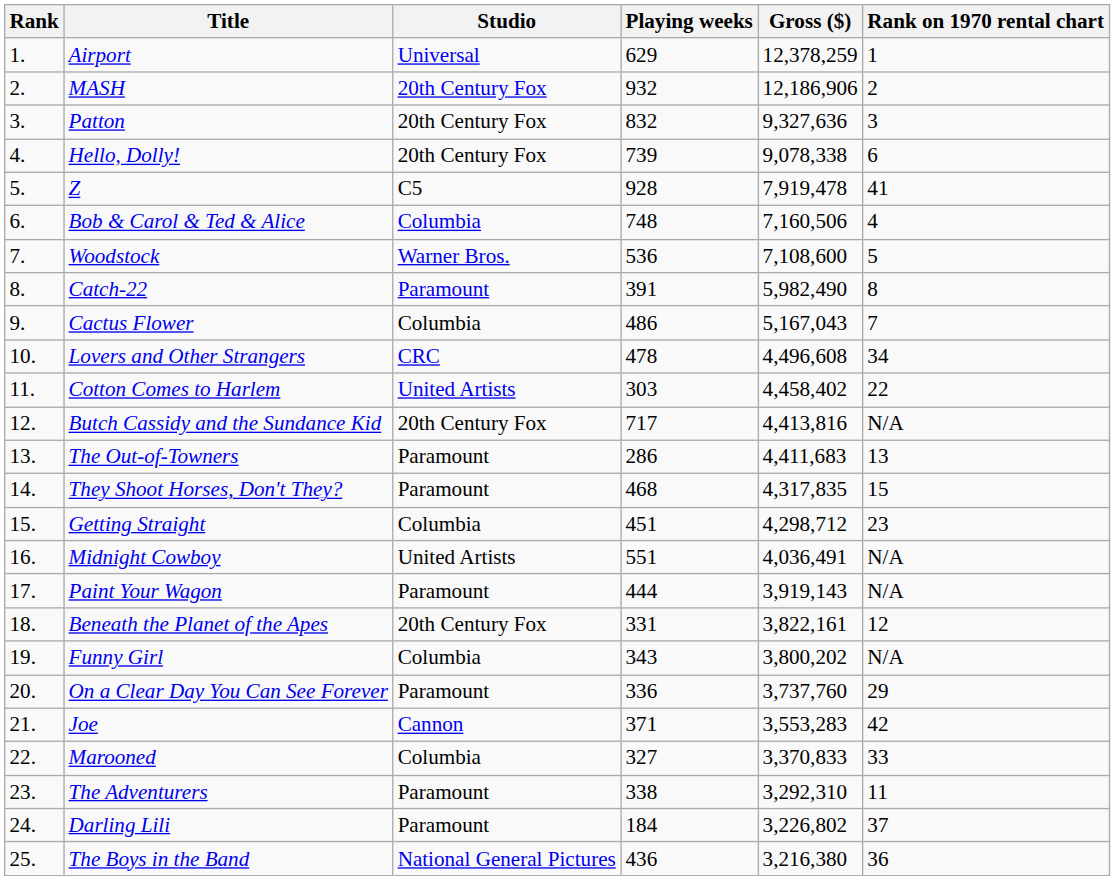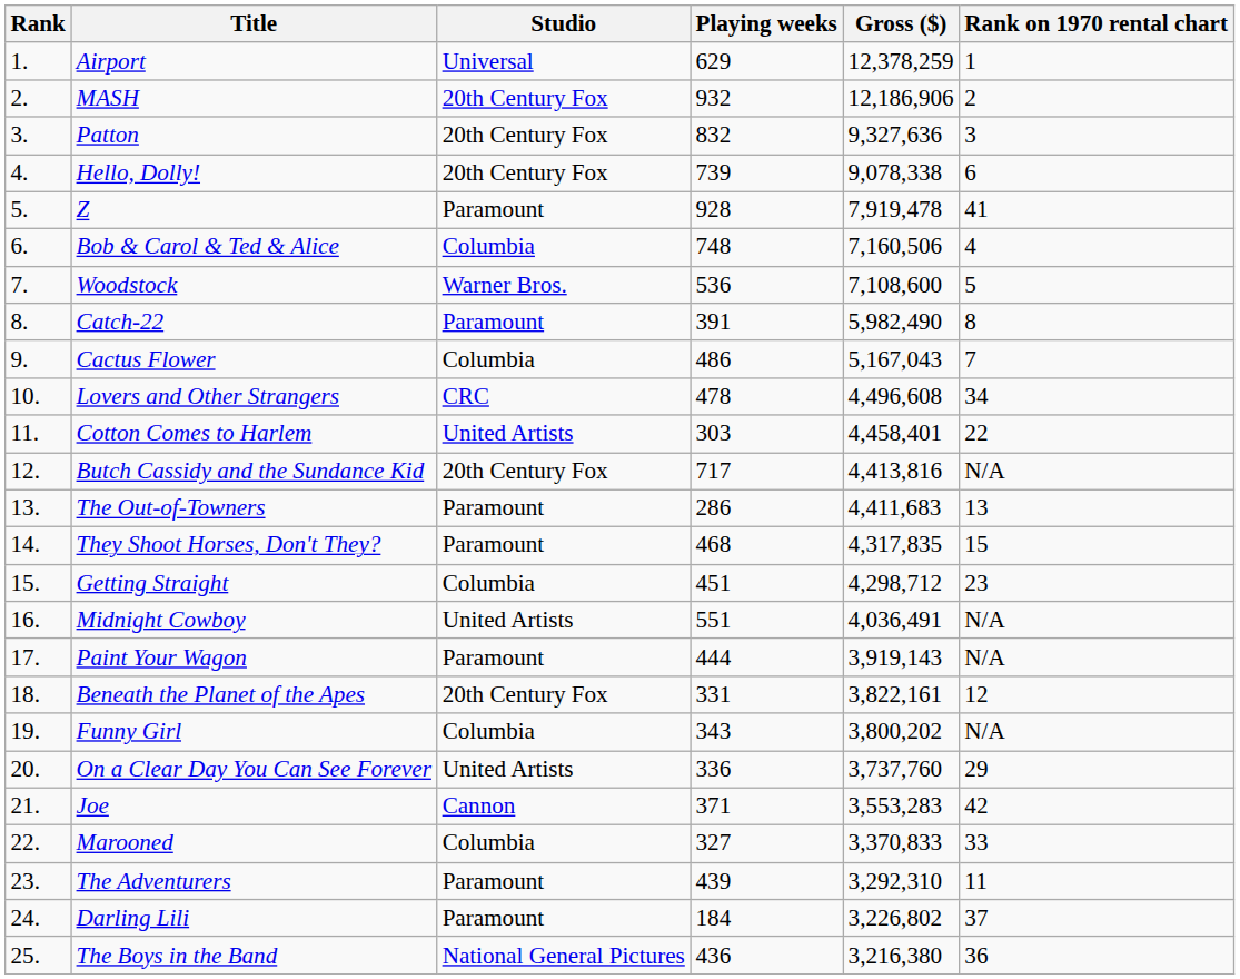 <table class="wikitable">
 <tr>
 <th>Rank</th>
 <th>Title</th>
 <th>Studio</th>
 <th>Playing weeks</th>
 <th>Gross ($)</th>
 <th>Rank on 1970 rental chart</th>
 </tr>
 <tr>
 <td>1.</td>
 <td><em><a href='#'>Airport</a></em></td>
 <td><a href='#'>Universal</a></td>
 <td>629</td>
 <td>12,378,259</td>
 <td>1</td>
 </tr>
 <tr>
 <td>2.</td>
 <td><em><a href='#'>MASH</a></em></td>
 <td><a href='#'>20th Century Fox</a></td>
 <td>932</td>
 <td>12,186,906</td>
 <td>2</td>
 </tr>
 <tr>
 <td>3.</td>
 <td><em><a href='#'>Patton</a></em></td>
 <td>20th Century Fox</td>
 <td>832</td>
 <td>9,327,636</td>
 <td>3</td>
 </tr>
 <tr>
 <td>4.</td>
 <td><em><a href='#'>Hello, Dolly!</a></em></td>
 <td>20th Century Fox</td>
 <td>739</td>
 <td>9,078,338</td>
 <td>6</td>
 </tr>
 <tr>
 <td>5.</td>
 <td><em><a href='#'>Z</a></em></td>
-<td>C5</td>
+<td>Paramount</td>
 <td>928</td>
 <td>7,919,478</td>
 <td>41</td>
 </tr>
 <tr>
 <td>6.</td>
 <td><em><a href='#'>Bob & Carol & Ted & Alice</a></em></td>
 <td><a href='#'>Columbia</a></td>
 <td>748</td>
 <td>7,160,506</td>
 <td>4</td>
 </tr>
 <tr>
 <td>7.</td>
 <td><em><a href='#'>Woodstock</a></em></td>
 <td><a href='#'>Warner Bros.</a></td>
 <td>536</td>
 <td>7,108,600</td>
 <td>5</td>
 </tr>
 <tr>
 <td>8.</td>
 <td><em><a href='#'>Catch-22</a></em></td>
 <td><a href='#'>Paramount</a></td>
 <td>391</td>
 <td>5,982,490</td>
 <td>8</td>
 </tr>
 <tr>
 <td>9.</td>
 <td><em><a href='#'>Cactus Flower</a></em></td>
 <td>Columbia</td>
 <td>486</td>
 <td>5,167,043</td>
 <td>7</td>
 </tr>
 <tr>
 <td>10.</td>
 <td><em><a href='#'>Lovers and Other Strangers</a></em></td>
 <td><a href='#'>CRC</a></td>
 <td>478</td>
 <td>4,496,608</td>
 <td>34</td>
 </tr>
 <tr>
 <td>11.</td>
 <td><em><a href='#'>Cotton Comes to Harlem</a></em></td>
 <td><a href='#'>United Artists</a></td>
 <td>303</td>
-<td>4,458,402</td>
+<td>4,458,401</td>
 <td>22</td>
 </tr>
 <tr>
 <td>12.</td>
 <td><em><a href='#'>Butch Cassidy and the Sundance Kid</a></em></td>
 <td>20th Century Fox</td>
 <td>717</td>
 <td>4,413,816</td>
 <td>N/A</td>
 </tr>
 <tr>
 <td>13.</td>
 <td><em><a href='#'>The Out-of-Towners</a></em></td>
 <td>Paramount</td>
 <td>286</td>
 <td>4,411,683</td>
 <td>13</td>
 </tr>
 <tr>
 <td>14.</td>
 <td><em><a href='#'>They Shoot Horses, Don't They?</a></em></td>
 <td>Paramount</td>
 <td>468</td>
 <td>4,317,835</td>
 <td>15</td>
 </tr>
 <tr>
 <td>15.</td>
 <td><em><a href='#'>Getting Straight</a></em></td>
 <td>Columbia</td>
 <td>451</td>
 <td>4,298,712</td>
 <td>23</td>
 </tr>
 <tr>
 <td>16.</td>
 <td><em><a href='#'>Midnight Cowboy</a></em></td>
 <td>United Artists</td>
 <td>551</td>
 <td>4,036,491</td>
 <td>N/A</td>
 </tr>
 <tr>
 <td>17.</td>
 <td><em><a href='#'>Paint Your Wagon</a></em></td>
 <td>Paramount</td>
 <td>444</td>
 <td>3,919,143</td>
 <td>N/A</td>
 </tr>
 <tr>
 <td>18.</td>
 <td><em><a href='#'>Beneath the Planet of the Apes</a></em></td>
 <td>20th Century Fox</td>
 <td>331</td>
 <td>3,822,161</td>
 <td>12</td>
 </tr>
 <tr>
 <td>19.</td>
 <td><em><a href='#'>Funny Girl</a></em></td>
 <td>Columbia</td>
 <td>343</td>
 <td>3,800,202</td>
 <td>N/A</td>
 </tr>
 <tr>
 <td>20.</td>
 <td><em><a href='#'>On a Clear Day You Can See Forever</a></em></td>
-<td>Paramount</td>
+<td>United Artists</td>
 <td>336</td>
 <td>3,737,760</td>
 <td>29</td>
 </tr>
 <tr>
 <td>21.</td>
 <td><em><a href='#'>Joe</a></em></td>
 <td><a href='#'>Cannon</a></td>
 <td>371</td>
 <td>3,553,283</td>
 <td>42</td>
 </tr>
 <tr>
 <td>22.</td>
 <td><em><a href='#'>Marooned</a></em></td>
 <td>Columbia</td>
 <td>327</td>
 <td>3,370,833</td>
 <td>33</td>
 </tr>
 <tr>
 <td>23.</td>
 <td><em><a href='#'>The Adventurers</a></em></td>
 <td>Paramount</td>
-<td>338</td>
+<td>439</td>
 <td>3,292,310</td>
 <td>11</td>
 </tr>
 <tr>
 <td>24.</td>
 <td><em><a href='#'>Darling Lili</a></em></td>
 <td>Paramount</td>
 <td>184</td>
 <td>3,226,802</td>
 <td>37</td>
 </tr>
 <tr>
 <td>25.</td>
 <td><em><a href='#'>The Boys in the Band</a></em></td>
 <td><a href='#'>National General Pictures</a></td>
 <td>436</td>
 <td>3,216,380</td>
 <td>36</td>
 </tr>
 <tr>
 </tr>
 </table>
